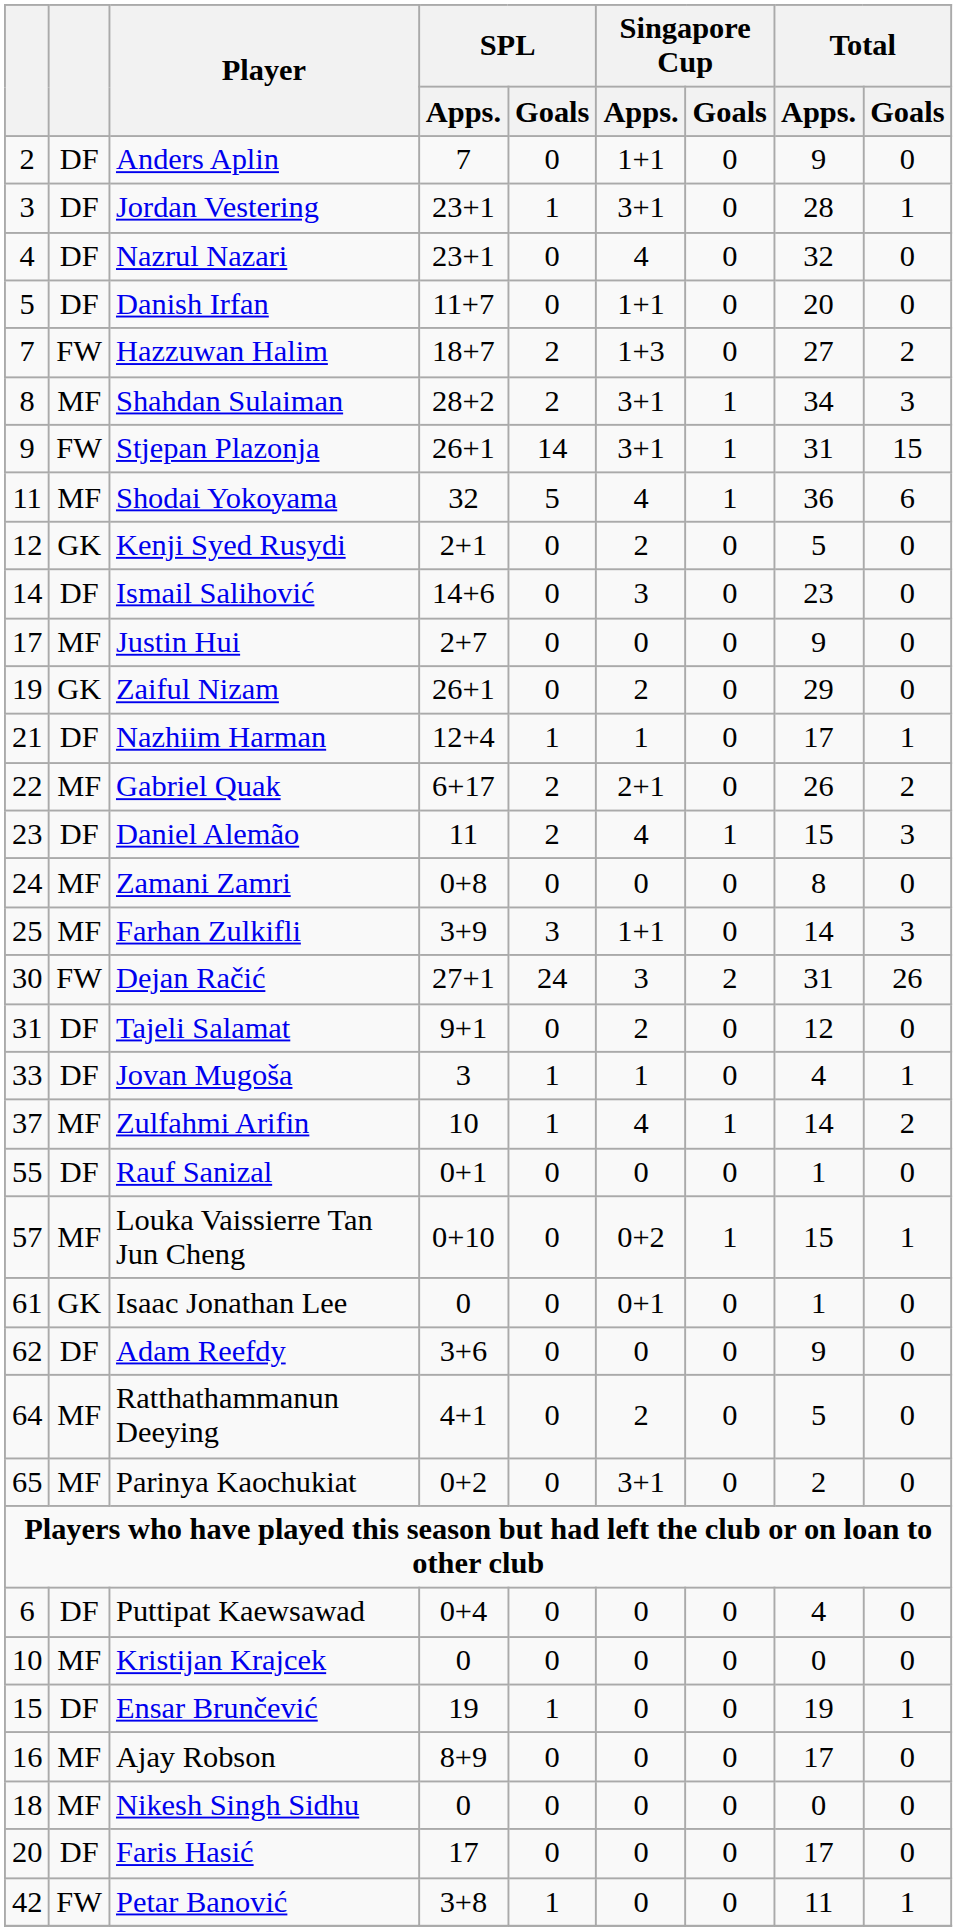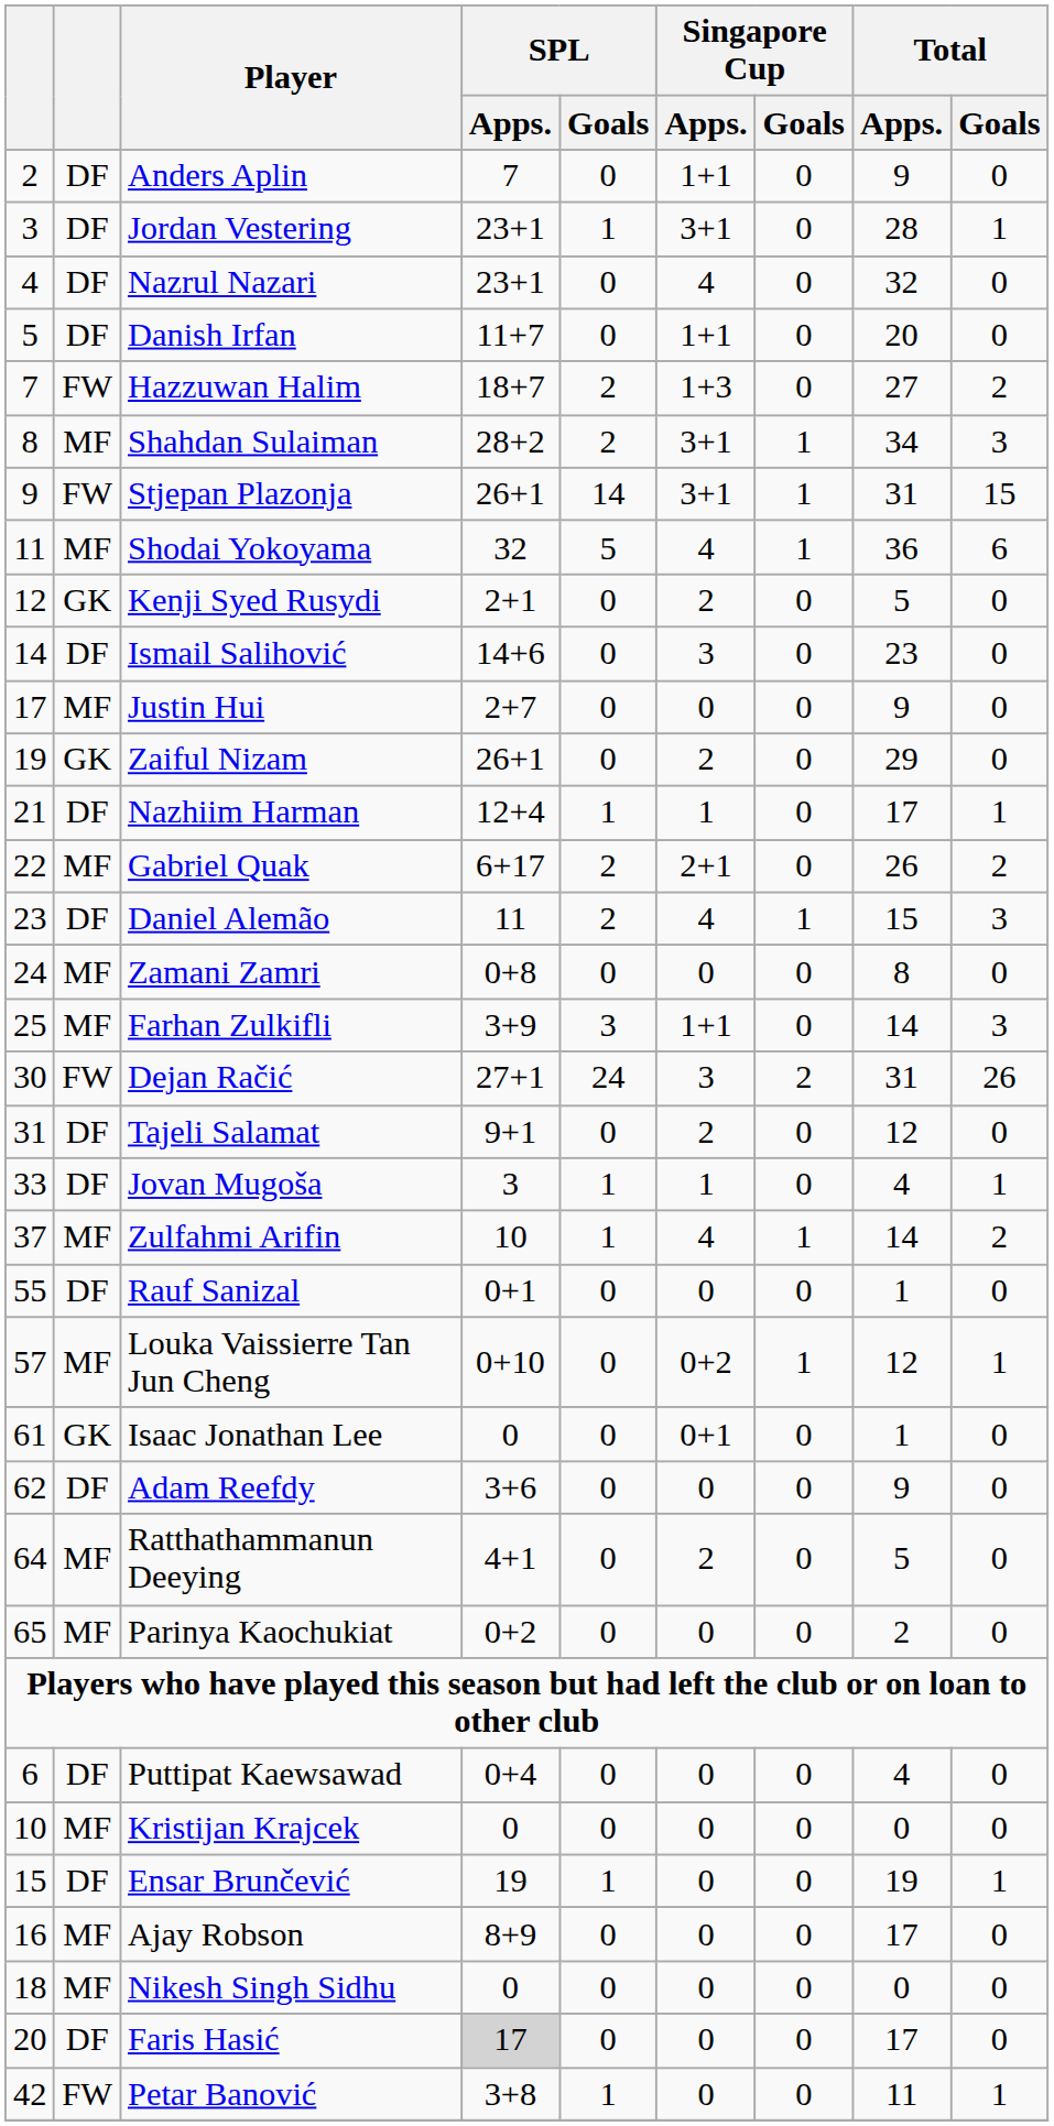 <table class="wikitable" style="text-align:center; font-size:100%; width:80%;">
 <tr>
 <th rowspan=2></th>
 <th rowspan=2></th>
 <th rowspan=2 width="200">Player</th>
 <th colspan=2 width="105">SPL</th>
 <th colspan=2 width="105">Singapore Cup</th>
 <th colspan=2 width="130">Total</th>
 </tr>
 <tr>
 <th>Apps.</th>
 <th>Goals</th>
 <th>Apps.</th>
 <th>Goals</th>
 <th>Apps.</th>
 <th>Goals</th>
 </tr>
 <tr>
 <td>2</td>
 <td>DF</td>
 <td align="left"> <a href='#'>Anders Aplin</a></td>
 <td>7</td>
 <td>0</td>
 <td>1+1</td>
 <td>0</td>
 <td>9</td>
 <td>0</td>
 </tr>
 <tr>
 <td>3</td>
 <td>DF</td>
 <td align="left"> <a href='#'>Jordan Vestering</a></td>
 <td>23+1</td>
 <td>1</td>
 <td>3+1</td>
 <td>0</td>
 <td>28</td>
 <td>1</td>
 </tr>
 <tr>
 <td>4</td>
 <td>DF</td>
 <td align="left"> <a href='#'>Nazrul Nazari</a></td>
 <td>23+1</td>
 <td>0</td>
 <td>4</td>
 <td>0</td>
 <td>32</td>
 <td>0</td>
 </tr>
 <tr>
 <td>5</td>
 <td>DF</td>
 <td align="left"> <a href='#'>Danish Irfan</a></td>
 <td>11+7</td>
 <td>0</td>
 <td>1+1</td>
 <td>0</td>
 <td>20</td>
 <td>0</td>
 </tr>
 <tr>
 <td>7</td>
 <td>FW</td>
 <td align="left"> <a href='#'>Hazzuwan Halim</a></td>
 <td>18+7</td>
 <td>2</td>
 <td>1+3</td>
 <td>0</td>
 <td>27</td>
 <td>2</td>
 </tr>
 <tr>
 <td>8</td>
 <td>MF</td>
 <td align="left"> <a href='#'>Shahdan Sulaiman</a></td>
 <td>28+2</td>
 <td>2</td>
 <td>3+1</td>
 <td>1</td>
 <td>34</td>
 <td>3</td>
 </tr>
 <tr>
 <td>9</td>
 <td>FW</td>
 <td align="left"> <a href='#'>Stjepan Plazonja</a></td>
 <td>26+1</td>
 <td>14</td>
 <td>3+1</td>
 <td>1</td>
 <td>31</td>
 <td>15</td>
 </tr>
 <tr>
 <td>11</td>
 <td>MF</td>
 <td align="left"> <a href='#'>Shodai Yokoyama</a></td>
 <td>32</td>
 <td>5</td>
 <td>4</td>
 <td>1</td>
 <td>36</td>
 <td>6</td>
 </tr>
 <tr>
 <td>12</td>
 <td>GK</td>
 <td align="left"> <a href='#'>Kenji Syed Rusydi</a></td>
 <td>2+1</td>
 <td>0</td>
 <td>2</td>
 <td>0</td>
 <td>5</td>
 <td>0</td>
 </tr>
 <tr>
 <td>14</td>
 <td>DF</td>
 <td align="left"> <a href='#'>Ismail Salihović</a></td>
 <td>14+6</td>
 <td>0</td>
 <td>3</td>
 <td>0</td>
 <td>23</td>
 <td>0</td>
 </tr>
 <tr>
 <td>17</td>
 <td>MF</td>
 <td align="left"> <a href='#'>Justin Hui</a></td>
 <td>2+7</td>
 <td>0</td>
 <td>0</td>
 <td>0</td>
 <td>9</td>
 <td>0</td>
 </tr>
 <tr>
 <td>19</td>
 <td>GK</td>
 <td align="left"> <a href='#'>Zaiful Nizam</a></td>
 <td>26+1</td>
 <td>0</td>
 <td>2</td>
 <td>0</td>
 <td>29</td>
 <td>0</td>
 </tr>
 <tr>
 <td>21</td>
 <td>DF</td>
 <td align="left"> <a href='#'>Nazhiim Harman</a></td>
 <td>12+4</td>
 <td>1</td>
 <td>1</td>
 <td>0</td>
 <td>17</td>
 <td>1</td>
 </tr>
 <tr>
 <td>22</td>
 <td>MF</td>
 <td align="left"> <a href='#'>Gabriel Quak</a></td>
 <td>6+17</td>
 <td>2</td>
 <td>2+1</td>
 <td>0</td>
 <td>26</td>
 <td>2</td>
 </tr>
 <tr>
 <td>23</td>
 <td>DF</td>
 <td align="left"> <a href='#'>Daniel Alemão</a></td>
 <td>11</td>
 <td>2</td>
 <td>4</td>
 <td>1</td>
 <td>15</td>
 <td>3</td>
 </tr>
 <tr>
 <td>24</td>
 <td>MF</td>
 <td align="left"> <a href='#'>Zamani Zamri</a></td>
 <td>0+8</td>
 <td>0</td>
 <td>0</td>
 <td>0</td>
 <td>8</td>
 <td>0</td>
 </tr>
 <tr>
 <td>25</td>
 <td>MF</td>
 <td align="left"> <a href='#'>Farhan Zulkifli</a></td>
 <td>3+9</td>
 <td>3</td>
 <td>1+1</td>
 <td>0</td>
 <td>14</td>
 <td>3</td>
 </tr>
 <tr>
 <td>30</td>
 <td>FW</td>
 <td align="left"> <a href='#'>Dejan Račić</a></td>
 <td>27+1</td>
 <td>24</td>
 <td>3</td>
 <td>2</td>
 <td>31</td>
 <td>26</td>
 </tr>
 <tr>
 <td>31</td>
 <td>DF</td>
 <td align="left"> <a href='#'>Tajeli Salamat</a></td>
 <td>9+1</td>
 <td>0</td>
 <td>2</td>
 <td>0</td>
 <td>12</td>
 <td>0</td>
 </tr>
 <tr>
 <td>33</td>
 <td>DF</td>
 <td align="left"> <a href='#'>Jovan Mugoša</a></td>
 <td>3</td>
 <td>1</td>
 <td>1</td>
 <td>0</td>
 <td>4</td>
 <td>1</td>
 </tr>
 <tr>
 <td>37</td>
 <td>MF</td>
 <td align="left"> <a href='#'>Zulfahmi Arifin</a></td>
 <td>10</td>
 <td>1</td>
 <td>4</td>
 <td>1</td>
 <td>14</td>
 <td>2</td>
 </tr>
 <tr>
 <td>55</td>
 <td>DF</td>
 <td align="left"> <a href='#'>Rauf Sanizal</a></td>
 <td>0+1</td>
 <td>0</td>
 <td>0</td>
 <td>0</td>
 <td>1</td>
 <td>0</td>
 </tr>
 <tr>
 <td>57</td>
 <td>MF</td>
 <td align="left"> Louka Vaissierre Tan Jun Cheng</td>
 <td>0+10</td>
 <td>0</td>
 <td>0+2</td>
 <td>1</td>
-<td>15</td>
+<td>12</td>
 <td>1</td>
 </tr>
 <tr>
 <td>61</td>
 <td>GK</td>
 <td align="left"> Isaac Jonathan Lee</td>
 <td>0</td>
 <td>0</td>
 <td>0+1</td>
 <td>0</td>
 <td>1</td>
 <td>0</td>
 </tr>
 <tr>
 <td>62</td>
 <td>DF</td>
 <td align="left"> <a href='#'>Adam Reefdy</a></td>
 <td>3+6</td>
 <td>0</td>
 <td>0</td>
 <td>0</td>
 <td>9</td>
 <td>0</td>
 </tr>
 <tr>
 <td>64</td>
 <td>MF</td>
 <td align="left"> Ratthathammanun Deeying</td>
 <td>4+1</td>
 <td>0</td>
 <td>2</td>
 <td>0</td>
 <td>5</td>
 <td>0</td>
 </tr>
 <tr>
 <td>65</td>
 <td>MF</td>
 <td align="left"> Parinya Kaochukiat</td>
 <td>0+2</td>
 <td>0</td>
-<td>3+1</td>
+<td>0</td>
 <td>0</td>
 <td>2</td>
 <td>0</td>
 </tr>
 <tr>
 <td colspan="17"><strong>Players who have played this season but had left the club or on loan to other club</strong></td>
 </tr>
 <tr>
 <td>6</td>
 <td>DF</td>
 <td align="left"> Puttipat Kaewsawad</td>
 <td>0+4</td>
 <td>0</td>
 <td>0</td>
 <td>0</td>
 <td>4</td>
 <td>0</td>
 </tr>
 <tr>
 <td>10</td>
 <td>MF</td>
 <td align="left"> <a href='#'>Kristijan Krajcek</a></td>
 <td>0</td>
 <td>0</td>
 <td>0</td>
 <td>0</td>
 <td>0</td>
 <td>0</td>
 </tr>
 <tr>
 <td>15</td>
 <td>DF</td>
 <td align="left"> <a href='#'>Ensar Brunčević</a></td>
 <td>19</td>
 <td>1</td>
 <td>0</td>
 <td>0</td>
 <td>19</td>
 <td>1</td>
 </tr>
 <tr>
 <td>16</td>
 <td>MF</td>
 <td align="left"> Ajay Robson</td>
 <td>8+9</td>
 <td>0</td>
 <td>0</td>
 <td>0</td>
 <td>17</td>
 <td>0</td>
 </tr>
 <tr>
 <td>18</td>
 <td>MF</td>
 <td align="left"> <a href='#'>Nikesh Singh Sidhu</a></td>
 <td>0</td>
 <td>0</td>
 <td>0</td>
 <td>0</td>
 <td>0</td>
 <td>0</td>
 </tr>
 <tr>
 <td>20</td>
 <td>DF</td>
 <td align="left"> <a href='#'>Faris Hasić</a></td>
-<td>17</td>
+<td style="background: lightgrey;">17</td>
 <td>0</td>
 <td>0</td>
 <td>0</td>
 <td>17</td>
 <td>0</td>
 </tr>
 <tr>
 <td>42</td>
 <td>FW</td>
 <td align="left"> <a href='#'>Petar Banović</a></td>
 <td>3+8</td>
 <td>1</td>
 <td>0</td>
 <td>0</td>
 <td>11</td>
 <td>1</td>
 </tr>
 <tr>
 </tr>
 </table>
